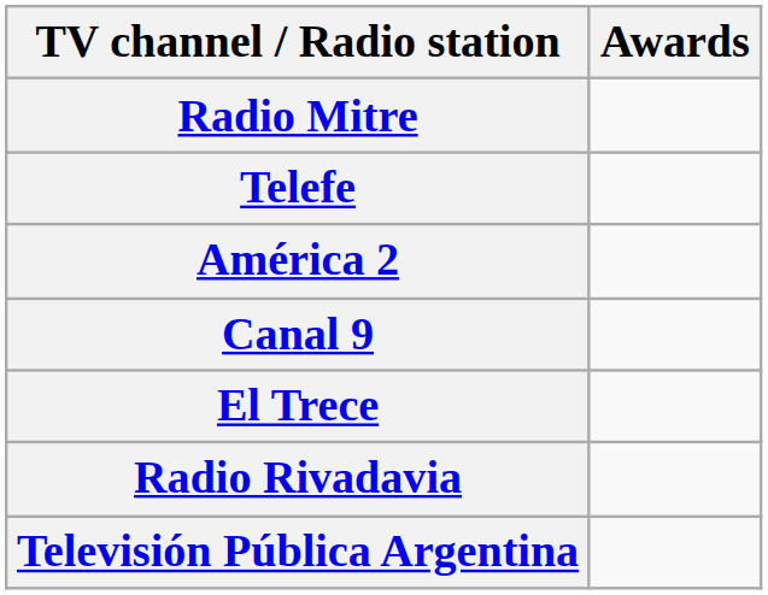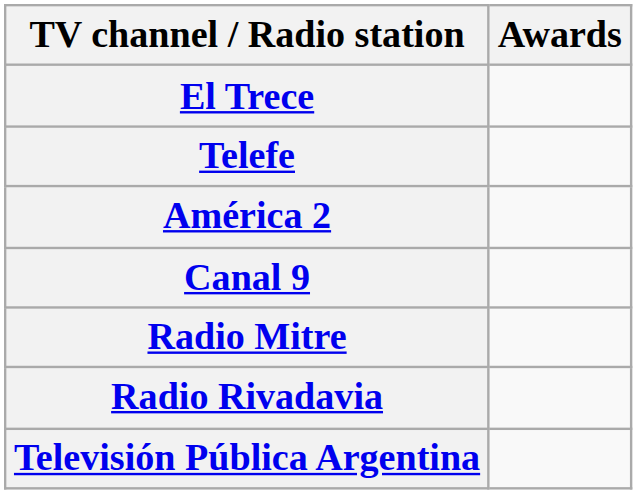 <table class="wikitable plainrowheaders">
 <tr>
 <th scope="col">TV channel / Radio station</th>
 <th scope="col">Awards</th>
 </tr>
 <tr>
-<th scope="row"><a href='#'>Radio Mitre</a></th>
+<th scope="row"><a href='#'>El Trece</a></th>
 <td></td>
 </tr>
 <tr>
 <th scope="row"><a href='#'>Telefe</a></th>
 <td></td>
 </tr>
 <tr>
 <th scope="row"><a href='#'>América 2</a></th>
 <td></td>
 </tr>
 <tr>
 <th scope="row"><a href='#'>Canal 9</a></th>
 <td></td>
 </tr>
 <tr>
-<th scope="row"><a href='#'>El Trece</a></th>
+<th scope="row"><a href='#'>Radio Mitre</a></th>
 <td></td>
 </tr>
 <tr>
 <th scope="row"><a href='#'>Radio Rivadavia</a></th>
 <td></td>
 </tr>
 <tr>
 <th scope="row"><a href='#'>Televisión Pública Argentina</a></th>
 <td></td>
 </tr>
 </table>
